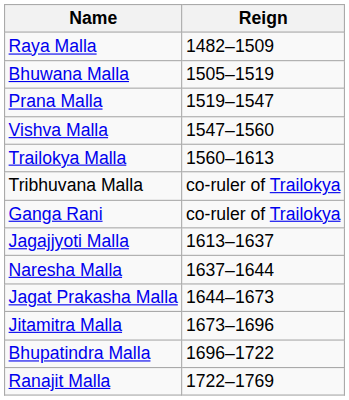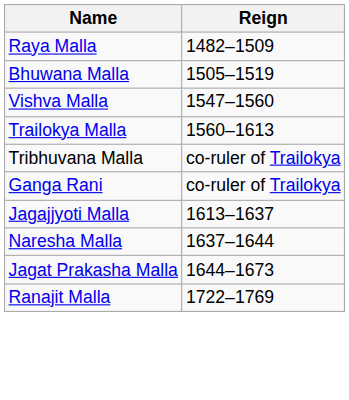 <table class="wikitable">
 <tr>
 <th>Name</th>
 <th>Reign</th>
 </tr>
 <tr>
 <td><a href='#'>Raya Malla</a></td>
 <td>1482–1509</td>
 </tr>
 <tr>
 <td><a href='#'>Bhuwana Malla</a></td>
 <td>1505–1519</td>
-</tr>
-<tr>
-<td><a href='#'>Prana Malla</a></td>
-<td>1519–1547</td>
 </tr>
 <tr>
 <td><a href='#'>Vishva Malla</a></td>
 <td>1547–1560</td>
 </tr>
 <tr>
 <td><a href='#'>Trailokya Malla</a></td>
 <td>1560–1613</td>
 </tr>
 <tr>
 <td>Tribhuvana Malla</td>
 <td>co-ruler of <a href='#'>Trailokya</a></td>
 </tr>
 <tr>
 <td><a href='#'>Ganga Rani</a></td>
 <td>co-ruler of <a href='#'>Trailokya</a></td>
 </tr>
 <tr>
 <td><a href='#'>Jagajjyoti Malla</a></td>
 <td>1613–1637</td>
 </tr>
 <tr>
 <td><a href='#'>Naresha Malla</a></td>
 <td>1637–1644</td>
 </tr>
 <tr>
 <td><a href='#'>Jagat Prakasha Malla</a></td>
 <td>1644–1673</td>
 </tr>
 <tr>
-<td><a href='#'>Jitamitra Malla</a></td>
-<td>1673–1696</td>
-</tr>
-<tr>
-<td><a href='#'>Bhupatindra Malla</a></td>
-<td>1696–1722</td>
-</tr>
-<tr>
 <td><a href='#'>Ranajit Malla</a></td>
 <td>1722–1769</td>
 </tr>
 </table>
